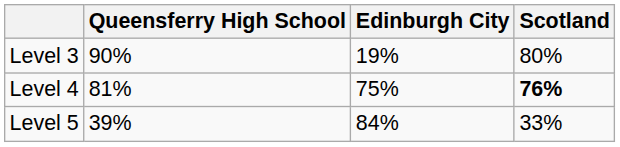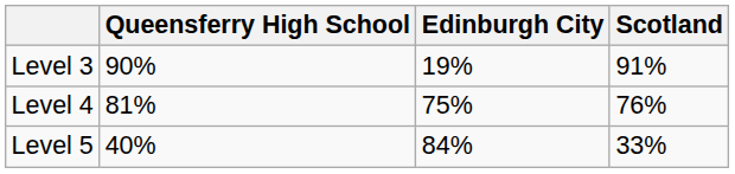 <table class="wikitable">
 <tr>
 <th></th>
 <th>Queensferry High School</th>
 <th>Edinburgh City</th>
 <th>Scotland</th>
 </tr>
 <tr>
 <td>Level 3</td>
 <td>90%</td>
 <td>19%</td>
-<td>80%</td>
+<td>91%</td>
 </tr>
 <tr>
 <td>Level 4</td>
 <td>81%</td>
 <td>75%</td>
-<td><strong>76%</strong></td>
+<td>76%</td>
 </tr>
 <tr>
 <td>Level 5</td>
-<td>39%</td>
+<td>40%</td>
 <td>84%</td>
 <td>33%</td>
 </tr>
 </table>
